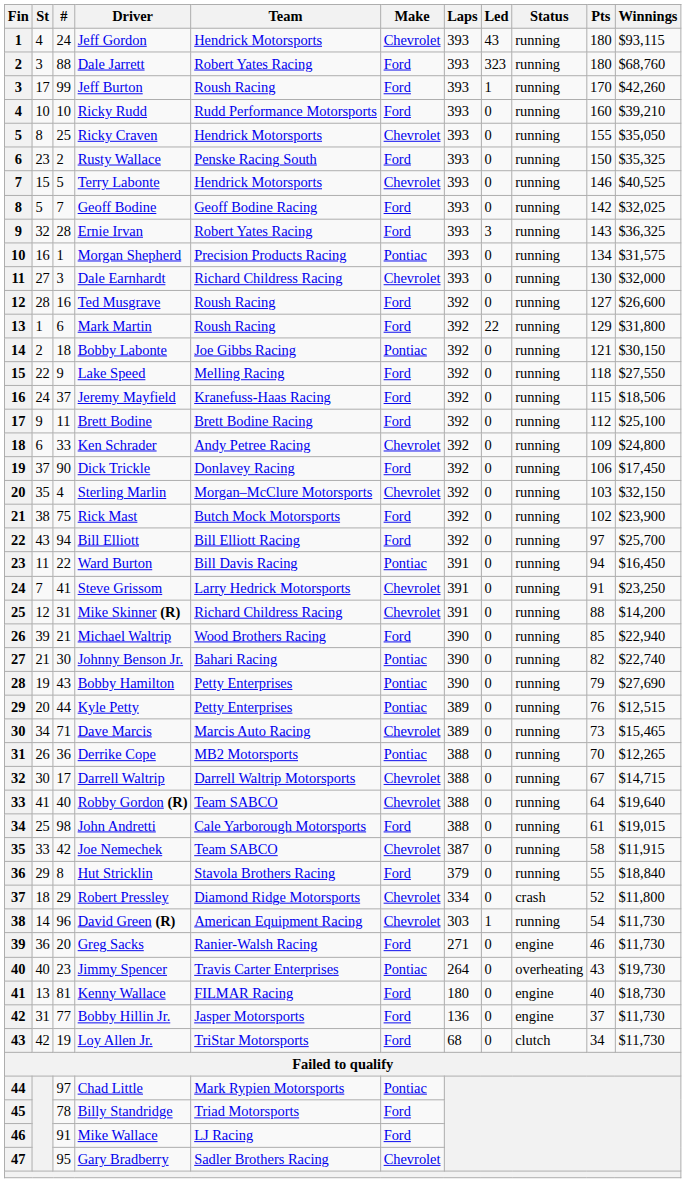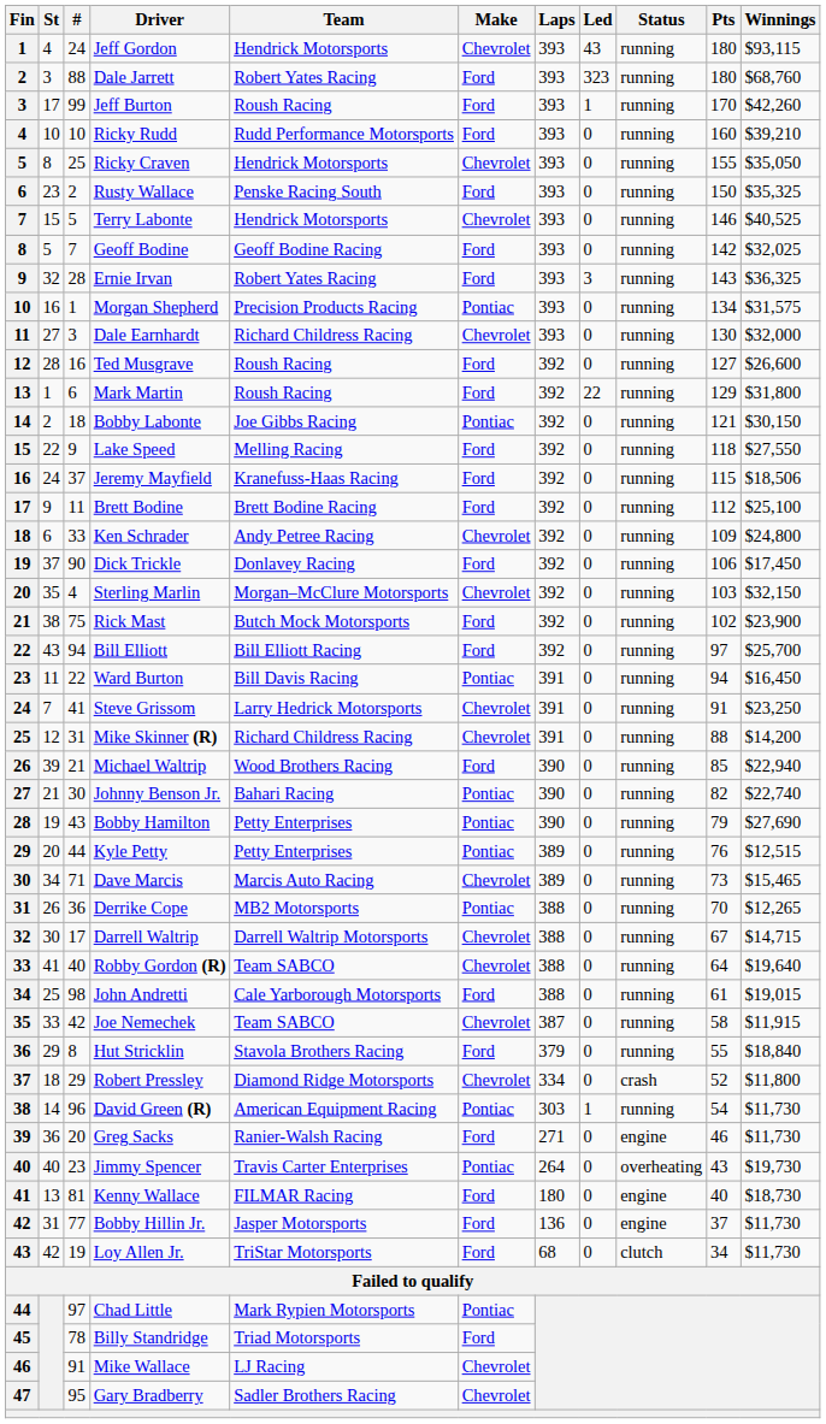 <table class="wikitable" style="font-size:95%">
 <tr>
 <th>Fin</th>
 <th>St</th>
 <th>#</th>
 <th>Driver</th>
 <th>Team</th>
 <th>Make</th>
 <th>Laps</th>
 <th>Led</th>
 <th>Status</th>
 <th>Pts</th>
 <th>Winnings</th>
 </tr>
 <tr>
 <th>1</th>
 <td>4</td>
 <td>24</td>
 <td><a href='#'>Jeff Gordon</a></td>
 <td><a href='#'>Hendrick Motorsports</a></td>
 <td><a href='#'>Chevrolet</a></td>
 <td>393</td>
 <td>43</td>
 <td>running</td>
 <td>180</td>
 <td>$93,115</td>
 </tr>
 <tr>
 <th>2</th>
 <td>3</td>
 <td>88</td>
 <td><a href='#'>Dale Jarrett</a></td>
 <td><a href='#'>Robert Yates Racing</a></td>
 <td><a href='#'>Ford</a></td>
 <td>393</td>
 <td>323</td>
 <td>running</td>
 <td>180</td>
 <td>$68,760</td>
 </tr>
 <tr>
 <th>3</th>
 <td>17</td>
 <td>99</td>
 <td><a href='#'>Jeff Burton</a></td>
 <td><a href='#'>Roush Racing</a></td>
 <td><a href='#'>Ford</a></td>
 <td>393</td>
 <td>1</td>
 <td>running</td>
 <td>170</td>
 <td>$42,260</td>
 </tr>
 <tr>
 <th>4</th>
 <td>10</td>
 <td>10</td>
 <td><a href='#'>Ricky Rudd</a></td>
 <td><a href='#'>Rudd Performance Motorsports</a></td>
 <td><a href='#'>Ford</a></td>
 <td>393</td>
 <td>0</td>
 <td>running</td>
 <td>160</td>
 <td>$39,210</td>
 </tr>
 <tr>
 <th>5</th>
 <td>8</td>
 <td>25</td>
 <td><a href='#'>Ricky Craven</a></td>
 <td><a href='#'>Hendrick Motorsports</a></td>
 <td><a href='#'>Chevrolet</a></td>
 <td>393</td>
 <td>0</td>
 <td>running</td>
 <td>155</td>
 <td>$35,050</td>
 </tr>
 <tr>
 <th>6</th>
 <td>23</td>
 <td>2</td>
 <td><a href='#'>Rusty Wallace</a></td>
 <td><a href='#'>Penske Racing South</a></td>
 <td><a href='#'>Ford</a></td>
 <td>393</td>
 <td>0</td>
 <td>running</td>
 <td>150</td>
 <td>$35,325</td>
 </tr>
 <tr>
 <th>7</th>
 <td>15</td>
 <td>5</td>
 <td><a href='#'>Terry Labonte</a></td>
 <td><a href='#'>Hendrick Motorsports</a></td>
 <td><a href='#'>Chevrolet</a></td>
 <td>393</td>
 <td>0</td>
 <td>running</td>
 <td>146</td>
 <td>$40,525</td>
 </tr>
 <tr>
 <th>8</th>
 <td>5</td>
 <td>7</td>
 <td><a href='#'>Geoff Bodine</a></td>
 <td><a href='#'>Geoff Bodine Racing</a></td>
 <td><a href='#'>Ford</a></td>
 <td>393</td>
 <td>0</td>
 <td>running</td>
 <td>142</td>
 <td>$32,025</td>
 </tr>
 <tr>
 <th>9</th>
 <td>32</td>
 <td>28</td>
 <td><a href='#'>Ernie Irvan</a></td>
 <td><a href='#'>Robert Yates Racing</a></td>
 <td><a href='#'>Ford</a></td>
 <td>393</td>
 <td>3</td>
 <td>running</td>
 <td>143</td>
 <td>$36,325</td>
 </tr>
 <tr>
 <th>10</th>
 <td>16</td>
 <td>1</td>
 <td><a href='#'>Morgan Shepherd</a></td>
 <td><a href='#'>Precision Products Racing</a></td>
 <td><a href='#'>Pontiac</a></td>
 <td>393</td>
 <td>0</td>
 <td>running</td>
 <td>134</td>
 <td>$31,575</td>
 </tr>
 <tr>
 <th>11</th>
 <td>27</td>
 <td>3</td>
 <td><a href='#'>Dale Earnhardt</a></td>
 <td><a href='#'>Richard Childress Racing</a></td>
 <td><a href='#'>Chevrolet</a></td>
 <td>393</td>
 <td>0</td>
 <td>running</td>
 <td>130</td>
 <td>$32,000</td>
 </tr>
 <tr>
 <th>12</th>
 <td>28</td>
 <td>16</td>
 <td><a href='#'>Ted Musgrave</a></td>
 <td><a href='#'>Roush Racing</a></td>
 <td><a href='#'>Ford</a></td>
 <td>392</td>
 <td>0</td>
 <td>running</td>
 <td>127</td>
 <td>$26,600</td>
 </tr>
 <tr>
 <th>13</th>
 <td>1</td>
 <td>6</td>
 <td><a href='#'>Mark Martin</a></td>
 <td><a href='#'>Roush Racing</a></td>
 <td><a href='#'>Ford</a></td>
 <td>392</td>
 <td>22</td>
 <td>running</td>
 <td>129</td>
 <td>$31,800</td>
 </tr>
 <tr>
 <th>14</th>
 <td>2</td>
 <td>18</td>
 <td><a href='#'>Bobby Labonte</a></td>
 <td><a href='#'>Joe Gibbs Racing</a></td>
 <td><a href='#'>Pontiac</a></td>
 <td>392</td>
 <td>0</td>
 <td>running</td>
 <td>121</td>
 <td>$30,150</td>
 </tr>
 <tr>
 <th>15</th>
 <td>22</td>
 <td>9</td>
 <td><a href='#'>Lake Speed</a></td>
 <td><a href='#'>Melling Racing</a></td>
 <td><a href='#'>Ford</a></td>
 <td>392</td>
 <td>0</td>
 <td>running</td>
 <td>118</td>
 <td>$27,550</td>
 </tr>
 <tr>
 <th>16</th>
 <td>24</td>
 <td>37</td>
 <td><a href='#'>Jeremy Mayfield</a></td>
 <td><a href='#'>Kranefuss-Haas Racing</a></td>
 <td><a href='#'>Ford</a></td>
 <td>392</td>
 <td>0</td>
 <td>running</td>
 <td>115</td>
 <td>$18,506</td>
 </tr>
 <tr>
 <th>17</th>
 <td>9</td>
 <td>11</td>
 <td><a href='#'>Brett Bodine</a></td>
 <td><a href='#'>Brett Bodine Racing</a></td>
 <td><a href='#'>Ford</a></td>
 <td>392</td>
 <td>0</td>
 <td>running</td>
 <td>112</td>
 <td>$25,100</td>
 </tr>
 <tr>
 <th>18</th>
 <td>6</td>
 <td>33</td>
 <td><a href='#'>Ken Schrader</a></td>
 <td><a href='#'>Andy Petree Racing</a></td>
 <td><a href='#'>Chevrolet</a></td>
 <td>392</td>
 <td>0</td>
 <td>running</td>
 <td>109</td>
 <td>$24,800</td>
 </tr>
 <tr>
 <th>19</th>
 <td>37</td>
 <td>90</td>
 <td><a href='#'>Dick Trickle</a></td>
 <td><a href='#'>Donlavey Racing</a></td>
 <td><a href='#'>Ford</a></td>
 <td>392</td>
 <td>0</td>
 <td>running</td>
 <td>106</td>
 <td>$17,450</td>
 </tr>
 <tr>
 <th>20</th>
 <td>35</td>
 <td>4</td>
 <td><a href='#'>Sterling Marlin</a></td>
 <td><a href='#'>Morgan–McClure Motorsports</a></td>
 <td><a href='#'>Chevrolet</a></td>
 <td>392</td>
 <td>0</td>
 <td>running</td>
 <td>103</td>
 <td>$32,150</td>
 </tr>
 <tr>
 <th>21</th>
 <td>38</td>
 <td>75</td>
 <td><a href='#'>Rick Mast</a></td>
 <td><a href='#'>Butch Mock Motorsports</a></td>
 <td><a href='#'>Ford</a></td>
 <td>392</td>
 <td>0</td>
 <td>running</td>
 <td>102</td>
 <td>$23,900</td>
 </tr>
 <tr>
 <th>22</th>
 <td>43</td>
 <td>94</td>
 <td><a href='#'>Bill Elliott</a></td>
 <td><a href='#'>Bill Elliott Racing</a></td>
 <td><a href='#'>Ford</a></td>
 <td>392</td>
 <td>0</td>
 <td>running</td>
 <td>97</td>
 <td>$25,700</td>
 </tr>
 <tr>
 <th>23</th>
 <td>11</td>
 <td>22</td>
 <td><a href='#'>Ward Burton</a></td>
 <td><a href='#'>Bill Davis Racing</a></td>
 <td><a href='#'>Pontiac</a></td>
 <td>391</td>
 <td>0</td>
 <td>running</td>
 <td>94</td>
 <td>$16,450</td>
 </tr>
 <tr>
 <th>24</th>
 <td>7</td>
 <td>41</td>
 <td><a href='#'>Steve Grissom</a></td>
 <td><a href='#'>Larry Hedrick Motorsports</a></td>
 <td><a href='#'>Chevrolet</a></td>
 <td>391</td>
 <td>0</td>
 <td>running</td>
 <td>91</td>
 <td>$23,250</td>
 </tr>
 <tr>
 <th>25</th>
 <td>12</td>
 <td>31</td>
 <td><a href='#'>Mike Skinner</a> <strong>(R)</strong></td>
 <td><a href='#'>Richard Childress Racing</a></td>
 <td><a href='#'>Chevrolet</a></td>
 <td>391</td>
 <td>0</td>
 <td>running</td>
 <td>88</td>
 <td>$14,200</td>
 </tr>
 <tr>
 <th>26</th>
 <td>39</td>
 <td>21</td>
 <td><a href='#'>Michael Waltrip</a></td>
 <td><a href='#'>Wood Brothers Racing</a></td>
 <td><a href='#'>Ford</a></td>
 <td>390</td>
 <td>0</td>
 <td>running</td>
 <td>85</td>
 <td>$22,940</td>
 </tr>
 <tr>
 <th>27</th>
 <td>21</td>
 <td>30</td>
 <td><a href='#'>Johnny Benson Jr.</a></td>
 <td><a href='#'>Bahari Racing</a></td>
 <td><a href='#'>Pontiac</a></td>
 <td>390</td>
 <td>0</td>
 <td>running</td>
 <td>82</td>
 <td>$22,740</td>
 </tr>
 <tr>
 <th>28</th>
 <td>19</td>
 <td>43</td>
 <td><a href='#'>Bobby Hamilton</a></td>
 <td><a href='#'>Petty Enterprises</a></td>
 <td><a href='#'>Pontiac</a></td>
 <td>390</td>
 <td>0</td>
 <td>running</td>
 <td>79</td>
 <td>$27,690</td>
 </tr>
 <tr>
 <th>29</th>
 <td>20</td>
 <td>44</td>
 <td><a href='#'>Kyle Petty</a></td>
 <td><a href='#'>Petty Enterprises</a></td>
 <td><a href='#'>Pontiac</a></td>
 <td>389</td>
 <td>0</td>
 <td>running</td>
 <td>76</td>
 <td>$12,515</td>
 </tr>
 <tr>
 <th>30</th>
 <td>34</td>
 <td>71</td>
 <td><a href='#'>Dave Marcis</a></td>
 <td><a href='#'>Marcis Auto Racing</a></td>
 <td><a href='#'>Chevrolet</a></td>
 <td>389</td>
 <td>0</td>
 <td>running</td>
 <td>73</td>
 <td>$15,465</td>
 </tr>
 <tr>
 <th>31</th>
 <td>26</td>
 <td>36</td>
 <td><a href='#'>Derrike Cope</a></td>
 <td><a href='#'>MB2 Motorsports</a></td>
 <td><a href='#'>Pontiac</a></td>
 <td>388</td>
 <td>0</td>
 <td>running</td>
 <td>70</td>
 <td>$12,265</td>
 </tr>
 <tr>
 <th>32</th>
 <td>30</td>
 <td>17</td>
 <td><a href='#'>Darrell Waltrip</a></td>
 <td><a href='#'>Darrell Waltrip Motorsports</a></td>
 <td><a href='#'>Chevrolet</a></td>
 <td>388</td>
 <td>0</td>
 <td>running</td>
 <td>67</td>
 <td>$14,715</td>
 </tr>
 <tr>
 <th>33</th>
 <td>41</td>
 <td>40</td>
 <td><a href='#'>Robby Gordon</a> <strong>(R)</strong></td>
 <td><a href='#'>Team SABCO</a></td>
 <td><a href='#'>Chevrolet</a></td>
 <td>388</td>
 <td>0</td>
 <td>running</td>
 <td>64</td>
 <td>$19,640</td>
 </tr>
 <tr>
 <th>34</th>
 <td>25</td>
 <td>98</td>
 <td><a href='#'>John Andretti</a></td>
 <td><a href='#'>Cale Yarborough Motorsports</a></td>
 <td><a href='#'>Ford</a></td>
 <td>388</td>
 <td>0</td>
 <td>running</td>
 <td>61</td>
 <td>$19,015</td>
 </tr>
 <tr>
 <th>35</th>
 <td>33</td>
 <td>42</td>
 <td><a href='#'>Joe Nemechek</a></td>
 <td><a href='#'>Team SABCO</a></td>
 <td><a href='#'>Chevrolet</a></td>
 <td>387</td>
 <td>0</td>
 <td>running</td>
 <td>58</td>
 <td>$11,915</td>
 </tr>
 <tr>
 <th>36</th>
 <td>29</td>
 <td>8</td>
 <td><a href='#'>Hut Stricklin</a></td>
 <td><a href='#'>Stavola Brothers Racing</a></td>
 <td><a href='#'>Ford</a></td>
 <td>379</td>
 <td>0</td>
 <td>running</td>
 <td>55</td>
 <td>$18,840</td>
 </tr>
 <tr>
 <th>37</th>
 <td>18</td>
 <td>29</td>
 <td><a href='#'>Robert Pressley</a></td>
 <td><a href='#'>Diamond Ridge Motorsports</a></td>
 <td><a href='#'>Chevrolet</a></td>
 <td>334</td>
 <td>0</td>
 <td>crash</td>
 <td>52</td>
 <td>$11,800</td>
 </tr>
 <tr>
 <th>38</th>
 <td>14</td>
 <td>96</td>
 <td><a href='#'>David Green</a> <strong>(R)</strong></td>
 <td><a href='#'>American Equipment Racing</a></td>
-<td><a href='#'>Chevrolet</a></td>
+<td><a href='#'>Pontiac</a></td>
 <td>303</td>
 <td>1</td>
 <td>running</td>
 <td>54</td>
 <td>$11,730</td>
 </tr>
 <tr>
 <th>39</th>
 <td>36</td>
 <td>20</td>
 <td><a href='#'>Greg Sacks</a></td>
 <td><a href='#'>Ranier-Walsh Racing</a></td>
 <td><a href='#'>Ford</a></td>
 <td>271</td>
 <td>0</td>
 <td>engine</td>
 <td>46</td>
 <td>$11,730</td>
 </tr>
 <tr>
 <th>40</th>
 <td>40</td>
 <td>23</td>
 <td><a href='#'>Jimmy Spencer</a></td>
 <td><a href='#'>Travis Carter Enterprises</a></td>
 <td><a href='#'>Pontiac</a></td>
 <td>264</td>
 <td>0</td>
 <td>overheating</td>
 <td>43</td>
 <td>$19,730</td>
 </tr>
 <tr>
 <th>41</th>
 <td>13</td>
 <td>81</td>
 <td><a href='#'>Kenny Wallace</a></td>
 <td><a href='#'>FILMAR Racing</a></td>
 <td><a href='#'>Ford</a></td>
 <td>180</td>
 <td>0</td>
 <td>engine</td>
 <td>40</td>
 <td>$18,730</td>
 </tr>
 <tr>
 <th>42</th>
 <td>31</td>
 <td>77</td>
 <td><a href='#'>Bobby Hillin Jr.</a></td>
 <td><a href='#'>Jasper Motorsports</a></td>
 <td><a href='#'>Ford</a></td>
 <td>136</td>
 <td>0</td>
 <td>engine</td>
 <td>37</td>
 <td>$11,730</td>
 </tr>
 <tr>
 <th>43</th>
 <td>42</td>
 <td>19</td>
 <td><a href='#'>Loy Allen Jr.</a></td>
 <td><a href='#'>TriStar Motorsports</a></td>
 <td><a href='#'>Ford</a></td>
 <td>68</td>
 <td>0</td>
 <td>clutch</td>
 <td>34</td>
 <td>$11,730</td>
 </tr>
 <tr>
 <th colspan="11">Failed to qualify</th>
 </tr>
 <tr>
 <th>44</th>
 <th rowspan="4"></th>
 <td>97</td>
 <td><a href='#'>Chad Little</a></td>
 <td><a href='#'>Mark Rypien Motorsports</a></td>
 <td><a href='#'>Pontiac</a></td>
 <th colspan="5" rowspan="4"></th>
 </tr>
 <tr>
 <th>45</th>
 <td>78</td>
 <td><a href='#'>Billy Standridge</a></td>
 <td><a href='#'>Triad Motorsports</a></td>
 <td><a href='#'>Ford</a></td>
 </tr>
 <tr>
 <th>46</th>
 <td>91</td>
 <td><a href='#'>Mike Wallace</a></td>
 <td><a href='#'>LJ Racing</a></td>
-<td><a href='#'>Ford</a></td>
+<td><a href='#'>Chevrolet</a></td>
 </tr>
 <tr>
 <th>47</th>
 <td>95</td>
 <td><a href='#'>Gary Bradberry</a></td>
 <td><a href='#'>Sadler Brothers Racing</a></td>
 <td><a href='#'>Chevrolet</a></td>
 </tr>
 <tr>
 <th colspan="11"></th>
 </tr>
 </table>
